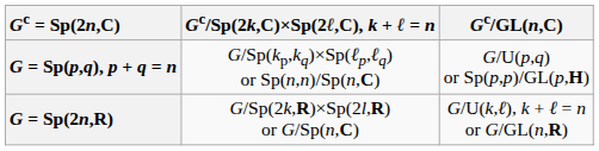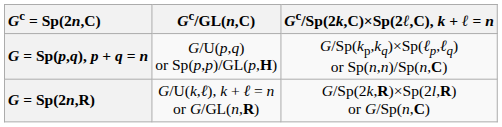 <table class="wikitable" style="text-align:center">
 <tr>
 <th style="text-align:left"><em>G</em><sup>c</sup> = Sp(2<em>n</em>,<strong>C</strong>)</th>
+<th><em>G</em><sup>c</sup>/GL(<em>n</em>,<strong>C</strong>)</th>
 <th><em>G</em><sup>c</sup>/Sp(2<em>k</em>,<strong>C</strong>)×Sp(2<em>ℓ</em>,<strong>C</strong>), <em>k</em> + <em>ℓ</em> = <em>n</em></th>
-<th><em>G</em><sup>c</sup>/GL(<em>n</em>,<strong>C</strong>)</th>
 </tr>
 <tr>
 <th style="text-align:left"><em>G</em> = Sp(<em>p</em>,<em>q</em>), <em>p</em> + <em>q</em> = <em>n</em></th>
+<td><em>G</em>/U(<em>p</em>,<em>q</em>) <br>or Sp(<em>p</em>,<em>p</em>)/GL(<em>p</em>,<strong>H</strong>)</td>
 <td><em>G</em>/Sp(<em>k</em><sub>p</sub>,<em>k</em><sub><em>q</em></sub>)×Sp(<em>ℓ</em><sub><em>p</em></sub>,<em>ℓ</em><sub><em>q</em></sub>) <br> or Sp(<em>n</em>,<em>n</em>)/Sp(<em>n</em>,<strong>C</strong>)</td>
-<td><em>G</em>/U(<em>p</em>,<em>q</em>) <br>or Sp(<em>p</em>,<em>p</em>)/GL(<em>p</em>,<strong>H</strong>)</td>
 </tr>
 <tr>
 <th style="text-align:left"><em>G</em> = Sp(2<em>n</em>,<strong>R</strong>)</th>
+<td><em>G</em>/U(<em>k</em>,<em>ℓ</em>), <em>k</em> + <em>ℓ</em> = <em>n</em> <br> or <em>G</em>/GL(<em>n</em>,<strong>R</strong>)</td>
 <td><em>G</em>/Sp(2<em>k</em>,<strong>R</strong>)×Sp(2<em>l</em>,<strong>R</strong>) <br>or <em>G</em>/Sp(<em>n</em>,<strong>C</strong>)</td>
-<td><em>G</em>/U(<em>k</em>,<em>ℓ</em>), <em>k</em> + <em>ℓ</em> = <em>n</em> <br> or <em>G</em>/GL(<em>n</em>,<strong>R</strong>)</td>
 </tr>
 </table>
